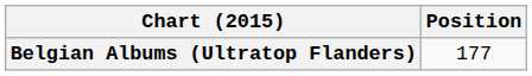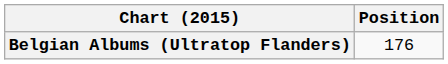 <table class="wikitable plainrowheaders" style="text-align:center">
 <tr>
 <th scope="col">Chart (2015)</th>
 <th scope="col">Position</th>
 </tr>
 <tr>
 <th scope="row">Belgian Albums (Ultratop Flanders)</th>
-<td>177</td>
+<td>176</td>
 </tr>
 </table>
